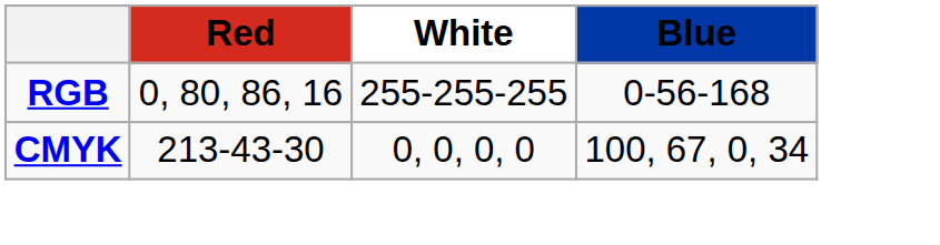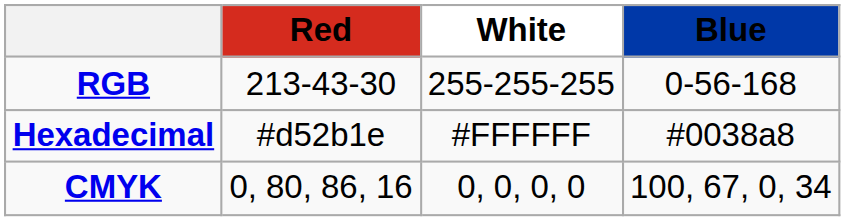 <table class="wikitable" style="text-align:center;">
 <tr>
 <th></th>
 <th style="background-color:#d52b1e"><span>Red</span></th>
 <th style="background-color:#FFFFFF">White</th>
 <th style="background-color:#0038a8"><span>Blue</span></th>
 </tr>
 <tr>
 <td><strong><a href='#'>RGB</a></strong></td>
-<td>0, 80, 86, 16</td>
+<td>213-43-30</td>
 <td>255-255-255</td>
 <td>0-56-168</td>
 </tr>
 <tr>
+<td><strong><a href='#'>Hexadecimal</a></strong></td>
+<td>#d52b1e</td>
+<td>#FFFFFF</td>
+<td>#0038a8</td>
+</tr>
+<tr>
 <td><strong><a href='#'>CMYK</a></strong></td>
-<td>213-43-30</td>
+<td>0, 80, 86, 16</td>
 <td>0, 0, 0, 0</td>
 <td>100, 67, 0, 34</td>
 </tr>
 </table>
